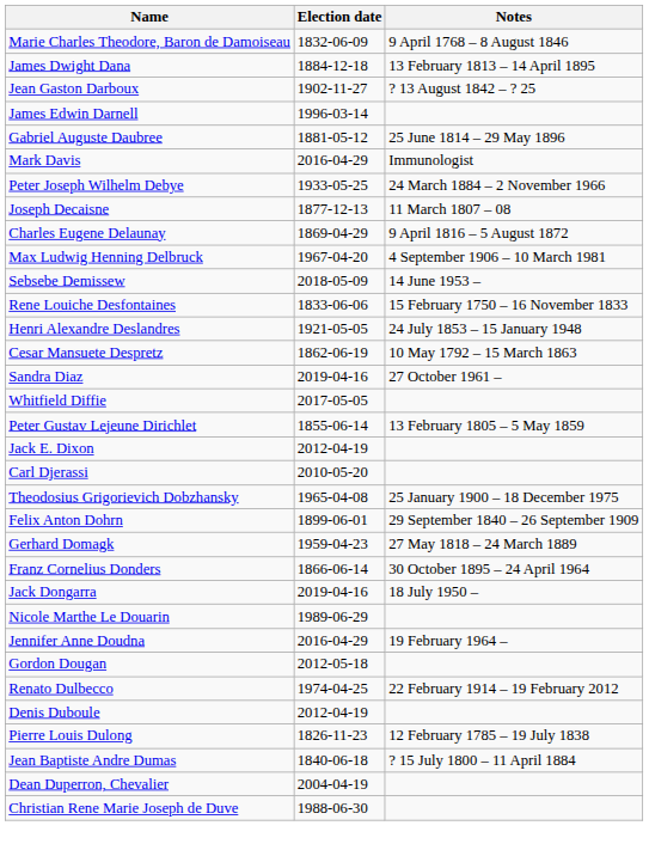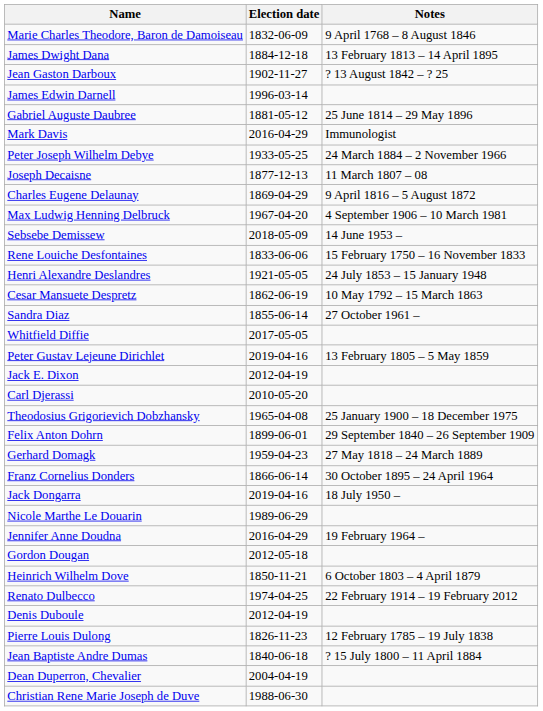 <table class="wikitable sortable">
 <tr>
 <th>Name</th>
 <th>Election date</th>
 <th class="unsortable">Notes</th>
 </tr>
 <tr>
 <td><a href='#'>Marie Charles Theodore, Baron de Damoiseau</a></td>
 <td>1832-06-09</td>
 <td>9 April 1768 – 8 August 1846</td>
 </tr>
 <tr>
 <td><a href='#'>James Dwight Dana</a></td>
 <td>1884-12-18</td>
 <td>13 February 1813 – 14 April 1895</td>
 </tr>
 <tr>
 <td><a href='#'>Jean Gaston Darboux</a></td>
 <td>1902-11-27</td>
 <td>? 13 August 1842 – ? 25</td>
 </tr>
 <tr>
 <td><a href='#'>James Edwin Darnell</a></td>
 <td>1996-03-14</td>
 <td></td>
 </tr>
 <tr>
 <td><a href='#'>Gabriel Auguste Daubree</a></td>
 <td>1881-05-12</td>
 <td>25 June 1814 – 29 May 1896</td>
 </tr>
 <tr>
 <td><a href='#'>Mark Davis</a></td>
 <td>2016-04-29</td>
 <td>Immunologist</td>
 </tr>
 <tr>
 <td><a href='#'>Peter Joseph Wilhelm Debye</a></td>
 <td>1933-05-25</td>
 <td>24 March 1884 – 2 November 1966</td>
 </tr>
 <tr>
 <td><a href='#'>Joseph Decaisne</a></td>
 <td>1877-12-13</td>
 <td>11 March 1807 – 08</td>
 </tr>
 <tr>
 <td><a href='#'>Charles Eugene Delaunay</a></td>
 <td>1869-04-29</td>
 <td>9 April 1816 – 5 August 1872</td>
 </tr>
 <tr>
 <td><a href='#'>Max Ludwig Henning Delbruck</a></td>
 <td>1967-04-20</td>
 <td>4 September 1906 – 10 March 1981</td>
 </tr>
 <tr>
 <td><a href='#'>Sebsebe Demissew</a></td>
 <td>2018-05-09</td>
 <td>14 June 1953 –</td>
 </tr>
 <tr>
 <td><a href='#'>Rene Louiche Desfontaines</a></td>
 <td>1833-06-06</td>
 <td>15 February 1750 – 16 November 1833</td>
 </tr>
 <tr>
 <td><a href='#'>Henri Alexandre Deslandres</a></td>
 <td>1921-05-05</td>
 <td>24 July 1853 – 15 January 1948</td>
 </tr>
 <tr>
 <td><a href='#'>Cesar Mansuete Despretz</a></td>
 <td>1862-06-19</td>
 <td>10 May 1792 – 15 March 1863</td>
 </tr>
 <tr>
 <td><a href='#'>Sandra Diaz</a></td>
-<td>2019-04-16</td>
+<td>1855-06-14</td>
 <td>27 October 1961 –</td>
 </tr>
 <tr>
 <td><a href='#'>Whitfield Diffie</a></td>
 <td>2017-05-05</td>
 <td></td>
 </tr>
 <tr>
 <td><a href='#'>Peter Gustav Lejeune Dirichlet</a></td>
-<td>1855-06-14</td>
+<td>2019-04-16</td>
 <td>13 February 1805 – 5 May 1859</td>
 </tr>
 <tr>
 <td><a href='#'>Jack E. Dixon</a></td>
 <td>2012-04-19</td>
 <td></td>
 </tr>
 <tr>
 <td><a href='#'>Carl Djerassi</a></td>
 <td>2010-05-20</td>
 <td></td>
 </tr>
 <tr>
 <td><a href='#'>Theodosius Grigorievich Dobzhansky</a></td>
 <td>1965-04-08</td>
 <td>25 January 1900 – 18 December 1975</td>
 </tr>
 <tr>
 <td><a href='#'>Felix Anton Dohrn</a></td>
 <td>1899-06-01</td>
 <td>29 September 1840 – 26 September 1909</td>
 </tr>
 <tr>
 <td><a href='#'>Gerhard Domagk</a></td>
 <td>1959-04-23</td>
 <td>27 May 1818 – 24 March 1889</td>
 </tr>
 <tr>
 <td><a href='#'>Franz Cornelius Donders</a></td>
 <td>1866-06-14</td>
 <td>30 October 1895 – 24 April 1964</td>
 </tr>
 <tr>
 <td><a href='#'>Jack Dongarra</a></td>
 <td>2019-04-16</td>
 <td>18 July 1950 –</td>
 </tr>
 <tr>
 <td><a href='#'>Nicole Marthe Le Douarin</a></td>
 <td>1989-06-29</td>
 <td></td>
 </tr>
 <tr>
 <td><a href='#'>Jennifer Anne Doudna</a></td>
 <td>2016-04-29</td>
 <td>19 February 1964 –</td>
 </tr>
 <tr>
 <td><a href='#'>Gordon Dougan</a></td>
 <td>2012-05-18</td>
 <td></td>
 </tr>
 <tr>
+<td><a href='#'>Heinrich Wilhelm Dove</a></td>
+<td>1850-11-21</td>
+<td>6 October 1803 – 4 April 1879</td>
+</tr>
+<tr>
 <td><a href='#'>Renato Dulbecco</a></td>
 <td>1974-04-25</td>
 <td>22 February 1914 – 19 February 2012</td>
 </tr>
 <tr>
 <td><a href='#'>Denis Duboule</a></td>
 <td>2012-04-19</td>
 <td></td>
 </tr>
 <tr>
 <td><a href='#'>Pierre Louis Dulong</a></td>
 <td>1826-11-23</td>
 <td>12 February 1785 – 19 July 1838</td>
 </tr>
 <tr>
 <td><a href='#'>Jean Baptiste Andre Dumas</a></td>
 <td>1840-06-18</td>
 <td>? 15 July 1800 – 11 April 1884</td>
 </tr>
 <tr>
 <td><a href='#'>Dean Duperron, Chevalier</a></td>
 <td>2004-04-19</td>
 <td></td>
 </tr>
 <tr>
 <td><a href='#'>Christian Rene Marie Joseph de Duve</a></td>
 <td>1988-06-30</td>
 <td></td>
 </tr>
 </table>
